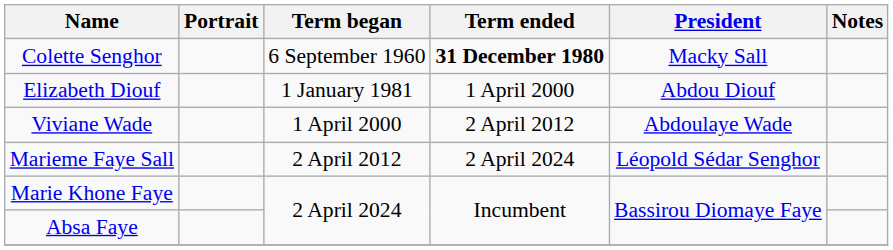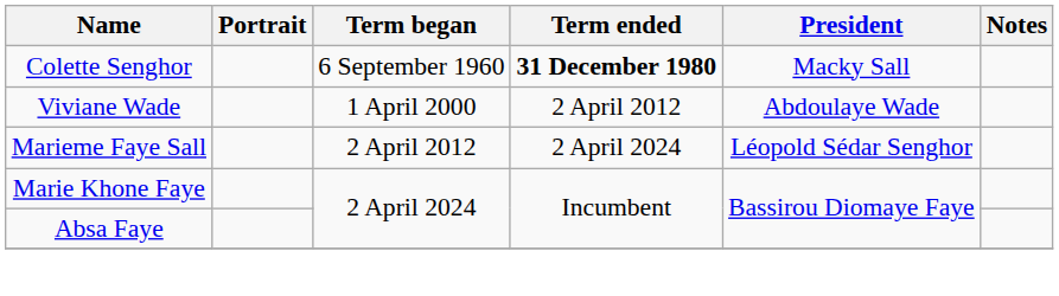 <table class="wikitable" style="text-align:center">
 <tr>
 <th>Name</th>
 <th>Portrait</th>
 <th>Term began</th>
 <th>Term ended</th>
 <th><a href='#'>President</a></th>
 <th>Notes</th>
 </tr>
 <tr>
 <td><a href='#'>Colette Senghor</a></td>
 <td></td>
 <td>6 September 1960</td>
 <td><strong>31 December 1980</strong></td>
 <td><a href='#'>Macky Sall</a></td>
-<td></td>
-</tr>
-<tr>
-<td><a href='#'>Elizabeth Diouf</a></td>
-<td></td>
-<td>1 January 1981</td>
-<td>1 April 2000</td>
-<td><a href='#'>Abdou Diouf</a></td>
 <td></td>
 </tr>
 <tr>
 <td><a href='#'>Viviane Wade</a></td>
 <td></td>
 <td>1 April 2000</td>
 <td>2 April 2012</td>
 <td><a href='#'>Abdoulaye Wade</a></td>
 <td></td>
 </tr>
 <tr>
 <td><a href='#'>Marieme Faye Sall</a></td>
 <td></td>
 <td>2 April 2012</td>
 <td>2 April 2024</td>
 <td><a href='#'>Léopold Sédar Senghor</a></td>
 <td></td>
 </tr>
 <tr>
 <td><a href='#'>Marie Khone Faye</a></td>
 <td></td>
 <td rowspan="2">2 April 2024</td>
 <td rowspan="2">Incumbent</td>
 <td rowspan="2"><a href='#'>Bassirou Diomaye Faye</a></td>
 <td></td>
 </tr>
 <tr>
 <td><a href='#'>Absa Faye</a></td>
 <td></td>
 <td></td>
 </tr>
 <tr>
 </tr>
 </table>
